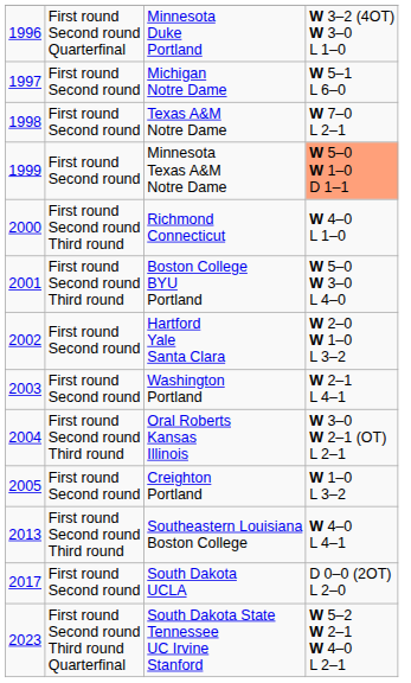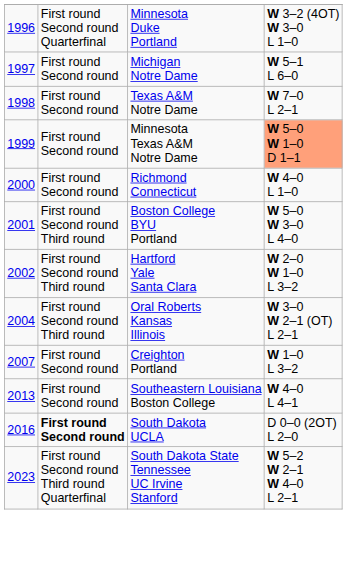 <table class="wikitable collapsible collapsed">
 <tr>
 </tr>
 <tr>
 <td><a href='#'>1996</a></td>
 <td>First round <br> Second round <br> Quarterfinal</td>
 <td><a href='#'>Minnesota</a> <br> <a href='#'>Duke</a> <br> <a href='#'>Portland</a></td>
 <td><strong>W</strong> 3–2 (4OT) <br> <strong>W</strong> 3–0 <br> L 1–0</td>
 </tr>
 <tr>
 <td><a href='#'>1997</a></td>
 <td>First round <br> Second round</td>
 <td><a href='#'>Michigan</a> <br> <a href='#'>Notre Dame</a></td>
 <td><strong>W</strong> 5–1 <br> L 6–0</td>
 </tr>
 <tr>
 <td><a href='#'>1998</a></td>
 <td>First round <br> Second round</td>
 <td><a href='#'>Texas A&M</a> <br> Notre Dame</td>
 <td><strong>W</strong> 7–0 <br> L 2–1</td>
 </tr>
 <tr>
 <td><a href='#'>1999</a></td>
 <td>First round <br> Second round</td>
 <td>Minnesota <br> Texas A&M <br> Notre Dame</td>
 <td style="background: lightsalmon;"><strong>W</strong> 5–0 <br> <strong>W</strong> 1–0 <br> D 1–1</td>
 </tr>
 <tr>
 <td><a href='#'>2000</a></td>
-<td>First round <br> Second round <br> Third round</td>
+<td>First round <br> Second round</td>
 <td><a href='#'>Richmond</a> <br> <a href='#'>Connecticut</a></td>
 <td><strong>W</strong> 4–0 <br> L 1–0</td>
 </tr>
 <tr>
 <td><a href='#'>2001</a></td>
 <td>First round <br> Second round <br> Third round</td>
 <td><a href='#'>Boston College</a> <br> <a href='#'>BYU</a> <br> Portland</td>
 <td><strong>W</strong> 5–0 <br> <strong>W</strong> 3–0 <br> L 4–0</td>
 </tr>
 <tr>
 <td><a href='#'>2002</a></td>
-<td>First round <br> Second round</td>
+<td>First round <br> Second round <br> Third round</td>
 <td><a href='#'>Hartford</a> <br> <a href='#'>Yale</a> <br> <a href='#'>Santa Clara</a></td>
 <td><strong>W</strong> 2–0 <br> <strong>W</strong> 1–0 <br> L 3–2</td>
-</tr>
-<tr>
-<td><a href='#'>2003</a></td>
-<td>First round <br> Second round</td>
-<td><a href='#'>Washington</a> <br> Portland</td>
-<td><strong>W</strong> 2–1 <br> L 4–1</td>
 </tr>
 <tr>
 <td><a href='#'>2004</a></td>
 <td>First round <br> Second round <br> Third round</td>
 <td><a href='#'>Oral Roberts</a> <br> <a href='#'>Kansas</a> <br> <a href='#'>Illinois</a></td>
 <td><strong>W</strong> 3–0 <br> <strong>W</strong> 2–1 (OT) <br> L 2–1</td>
 </tr>
 <tr>
-<td><a href='#'>2005</a></td>
+<td><a href='#'>2007</a></td>
 <td>First round <br> Second round</td>
 <td><a href='#'>Creighton</a> <br> Portland</td>
 <td><strong>W</strong> 1–0 <br> L 3–2</td>
 </tr>
 <tr>
 <td><a href='#'>2013</a></td>
-<td>First round <br> Second round <br> Third round</td>
+<td>First round <br> Second round</td>
 <td><a href='#'>Southeastern Louisiana</a> <br> Boston College</td>
 <td><strong>W</strong> 4–0 <br> L 4–1</td>
 </tr>
 <tr>
-<td><a href='#'>2017</a></td>
-<td>First round <br> Second round</td>
+<td><a href='#'>2016</a></td>
+<td><strong>First round <br> Second round</strong></td>
 <td><a href='#'>South Dakota</a> <br> <a href='#'>UCLA</a></td>
 <td>D 0–0 (2OT) <br> L 2–0</td>
 </tr>
 <tr>
 <td><a href='#'>2023</a></td>
 <td>First round <br> Second round <br> Third round <br> Quarterfinal</td>
 <td><a href='#'>South Dakota State</a> <br> <a href='#'>Tennessee</a> <br> <a href='#'>UC Irvine</a> <br> <a href='#'>Stanford</a></td>
 <td><strong>W</strong> 5–2 <br> <strong>W</strong> 2–1 <br> <strong>W</strong> 4–0 <br> L 2–1</td>
 </tr>
 </table>
